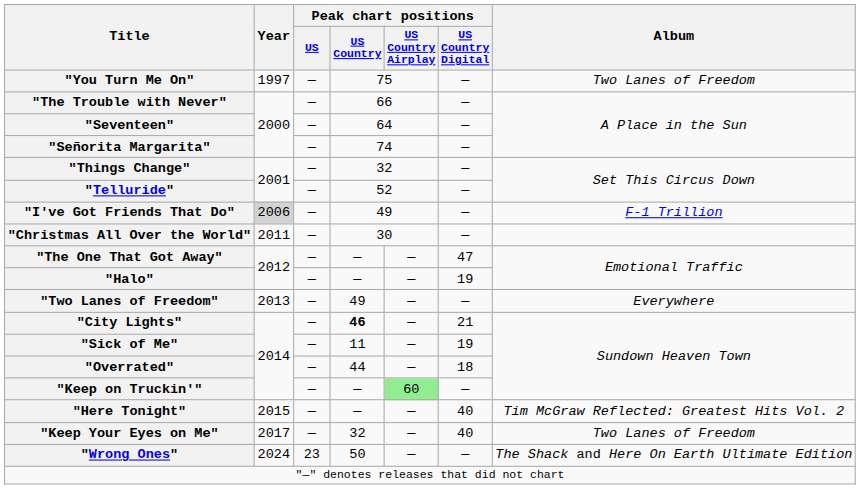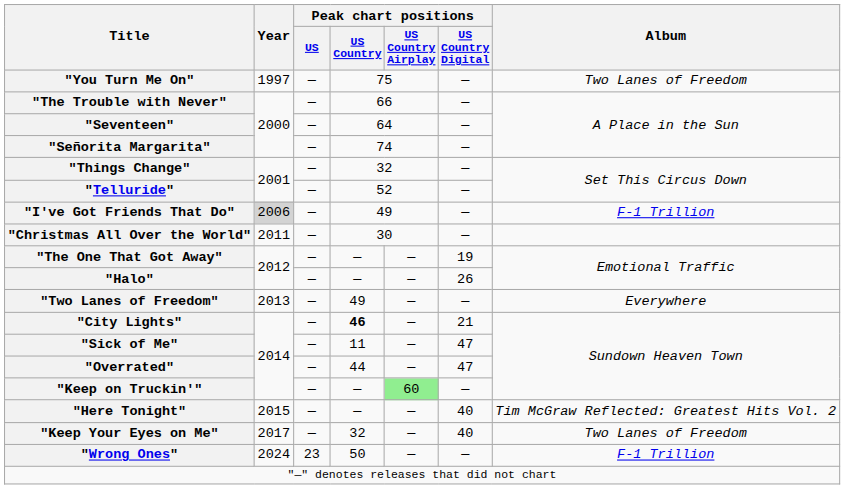 <table class="wikitable plainrowheaders" style="text-align:center;">
 <tr>
 <th scope="col" rowspan="2">Title</th>
 <th scope="col" rowspan="2">Year</th>
 <th scope="col" colspan="4">Peak chart positions</th>
 <th scope="col" rowspan="2">Album</th>
 </tr>
 <tr>
 <th scope="col" style="width:2.75em;font-size:85%;"><a href='#'>US</a><br></th>
 <th scope="col" style="width:2.75em;font-size:85%;"><a href='#'>US<br>Country</a><br></th>
 <th scope="col" style="width:2.75em;font-size:85%;"><a href='#'>US<br>Country Airplay</a><br></th>
 <th scope="col" style="width:2.75em;font-size:85%;"><a href='#'>US Country Digital</a><br></th>
 </tr>
 <tr>
 <th scope="row">"You Turn Me On"</th>
 <td>1997</td>
 <td>—</td>
 <td colspan="2">75</td>
 <td>—</td>
 <td><em>Two Lanes of Freedom</em></td>
 </tr>
 <tr>
 <th scope="row">"The Trouble with Never"</th>
 <td rowspan="3">2000</td>
 <td>—</td>
 <td colspan="2">66</td>
 <td>—</td>
 <td rowspan="3"><em>A Place in the Sun</em></td>
 </tr>
 <tr>
 <th scope="row">"Seventeen"</th>
 <td>—</td>
 <td colspan="2">64</td>
 <td>—</td>
 </tr>
 <tr>
 <th scope="row">"Señorita Margarita"</th>
 <td>—</td>
 <td colspan="2">74</td>
 <td>—</td>
 </tr>
 <tr>
 <th scope="row">"Things Change"</th>
 <td rowspan="2">2001</td>
 <td>—</td>
 <td colspan="2">32</td>
 <td>—</td>
 <td rowspan="2"><em>Set This Circus Down</em></td>
 </tr>
 <tr>
 <th scope="row">"<a href='#'>Telluride</a>"</th>
 <td>—</td>
 <td colspan="2">52</td>
 <td>—</td>
 </tr>
 <tr>
 <th scope="row">"I've Got Friends That Do"</th>
 <td style="background: lightgrey;">2006</td>
 <td>—</td>
 <td colspan="2">49</td>
 <td>—</td>
 <td><em><a href='#'>F-1 Trillion</a></em></td>
 </tr>
 <tr>
 <th scope="row">"Christmas All Over the World"</th>
 <td>2011</td>
 <td>—</td>
 <td colspan="2">30</td>
 <td>—</td>
 <td></td>
 </tr>
 <tr>
 <th scope="row">"The One That Got Away"</th>
 <td rowspan="2">2012</td>
 <td>—</td>
 <td>—</td>
 <td>—</td>
-<td>47</td>
+<td>19</td>
 <td rowspan="2"><em>Emotional Traffic</em></td>
 </tr>
 <tr>
 <th scope="row">"Halo"</th>
 <td>—</td>
 <td>—</td>
 <td>—</td>
-<td>19</td>
+<td>26</td>
 </tr>
 <tr>
 <th scope="row">"Two Lanes of Freedom"</th>
 <td>2013</td>
 <td>—</td>
 <td>49</td>
 <td>—</td>
 <td>—</td>
 <td><em>Everywhere</em></td>
 </tr>
 <tr>
 <th scope="row">"City Lights"</th>
 <td rowspan="4">2014</td>
 <td>—</td>
 <td><strong>46</strong></td>
 <td>—</td>
 <td>21</td>
 <td rowspan="4"><em>Sundown Heaven Town</em></td>
 </tr>
 <tr>
 <th scope="row">"Sick of Me"</th>
 <td>—</td>
 <td>11</td>
 <td>—</td>
-<td>19</td>
+<td>47</td>
 </tr>
 <tr>
 <th scope="row">"Overrated"</th>
 <td>—</td>
 <td>44</td>
 <td>—</td>
-<td>18</td>
+<td>47</td>
 </tr>
 <tr>
 <th scope="row">"Keep on Truckin'"</th>
 <td>—</td>
 <td>—</td>
 <td style="background: lightgreen;">60</td>
 <td>—</td>
 </tr>
 <tr>
 <th scope="row">"Here Tonight"<br></th>
 <td>2015</td>
 <td>—</td>
 <td>—</td>
 <td>—</td>
 <td>40</td>
 <td><em>Tim McGraw Reflected: Greatest Hits Vol. 2</em></td>
 </tr>
 <tr>
 <th scope="row">"Keep Your Eyes on Me"<br></th>
 <td>2017</td>
 <td>—</td>
 <td>32</td>
 <td>—</td>
 <td>40</td>
 <td><em>Two Lanes of Freedom</em></td>
 </tr>
 <tr>
 <th scope="row">"<a href='#'>Wrong Ones</a>"<br></th>
 <td>2024</td>
 <td>23</td>
 <td>50</td>
 <td>—</td>
 <td>—</td>
-<td><em>The Shack</em> and <em>Here On Earth Ultimate Edition</em></td>
+<td><em><a href='#'>F-1 Trillion</a></em></td>
 </tr>
 <tr>
 <td colspan="9" style="font-size:85%">"—" denotes releases that did not chart</td>
 </tr>
 </table>
